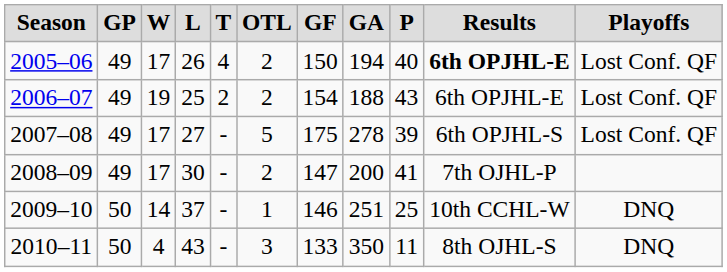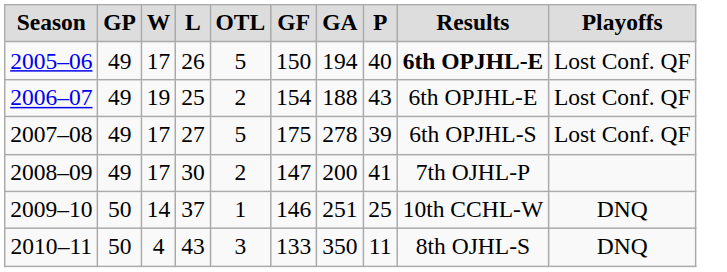 <table class="wikitable">
 <tr align="center"  bgcolor="#dddddd">
 <td><strong>Season</strong></td>
 <td><strong>GP</strong></td>
 <td><strong>W</strong></td>
 <td><strong>L</strong></td>
-<td><strong>T</strong></td>
 <td><strong>OTL</strong></td>
 <td><strong>GF</strong></td>
 <td><strong>GA</strong></td>
 <td><strong>P</strong></td>
 <td><strong>Results</strong></td>
 <td><strong>Playoffs</strong></td>
 </tr>
 <tr align="center">
 <td><a href='#'>2005–06</a></td>
 <td>49</td>
 <td>17</td>
 <td>26</td>
-<td>4</td>
-<td>2</td>
+<td>5</td>
 <td>150</td>
 <td>194</td>
 <td>40</td>
 <td><strong>6th OPJHL-E</strong></td>
 <td>Lost Conf. QF</td>
 </tr>
 <tr align="center">
 <td><a href='#'>2006–07</a></td>
 <td>49</td>
 <td>19</td>
 <td>25</td>
 <td>2</td>
-<td>2</td>
 <td>154</td>
 <td>188</td>
 <td>43</td>
 <td>6th OPJHL-E</td>
 <td>Lost Conf. QF</td>
 </tr>
 <tr align="center">
 <td>2007–08</td>
 <td>49</td>
 <td>17</td>
 <td>27</td>
-<td>-</td>
 <td>5</td>
 <td>175</td>
 <td>278</td>
 <td>39</td>
 <td>6th OPJHL-S</td>
 <td>Lost Conf. QF</td>
 </tr>
 <tr align="center">
 <td>2008–09</td>
 <td>49</td>
 <td>17</td>
 <td>30</td>
-<td>-</td>
 <td>2</td>
 <td>147</td>
 <td>200</td>
 <td>41</td>
 <td>7th OJHL-P</td>
 <td></td>
 </tr>
 <tr align="center">
 <td>2009–10</td>
 <td>50</td>
 <td>14</td>
 <td>37</td>
-<td>-</td>
 <td>1</td>
 <td>146</td>
 <td>251</td>
 <td>25</td>
 <td>10th CCHL-W</td>
 <td>DNQ</td>
 </tr>
 <tr align="center">
 <td>2010–11</td>
 <td>50</td>
 <td>4</td>
 <td>43</td>
-<td>-</td>
 <td>3</td>
 <td>133</td>
 <td>350</td>
 <td>11</td>
 <td>8th OJHL-S</td>
 <td>DNQ</td>
 </tr>
 </table>
